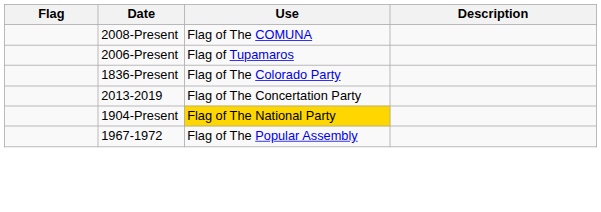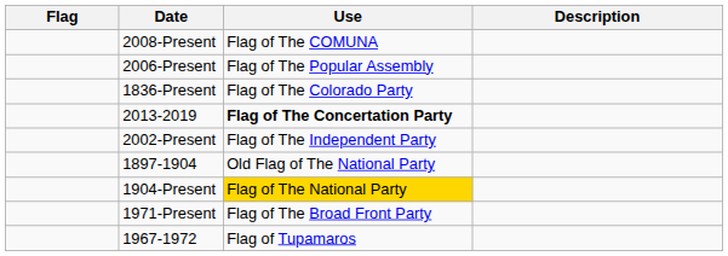 <table class="wikitable">
 <tr>
 <th style="width:110px;">Flag</th>
 <th style="width:100px;">Date</th>
 <th style="width:250px;">Use</th>
 <th style="width:250px;">Description</th>
 </tr>
 <tr>
 <td></td>
 <td>2008-Present</td>
 <td>Flag of The <a href='#'>COMUNA</a></td>
 <td></td>
 </tr>
 <tr>
 <td></td>
 <td>2006-Present</td>
-<td>Flag of <a href='#'>Tupamaros</a></td>
+<td>Flag of The <a href='#'>Popular Assembly</a></td>
 <td></td>
 </tr>
 <tr>
 <td></td>
 <td>1836-Present</td>
 <td>Flag of The <a href='#'>Colorado Party</a></td>
 <td></td>
 </tr>
 <tr>
 <td></td>
 <td>2013-2019</td>
-<td>Flag of The Concertation Party</td>
+<td><strong>Flag of The Concertation Party</strong></td>
+<td></td>
+</tr>
+<tr>
+<td></td>
+<td>2002-Present</td>
+<td>Flag of The <a href='#'>Independent Party</a></td>
+<td></td>
+</tr>
+<tr>
+<td></td>
+<td>1897-1904</td>
+<td>Old Flag of The <a href='#'>National Party</a></td>
 <td></td>
 </tr>
 <tr>
 <td></td>
 <td>1904-Present</td>
 <td style="background: gold;">Flag of The National Party</td>
 <td></td>
 </tr>
 <tr>
 <td></td>
+<td>1971-Present</td>
+<td>Flag of The <a href='#'>Broad Front Party</a></td>
+<td></td>
+</tr>
+<tr>
+<td></td>
 <td>1967-1972</td>
-<td>Flag of The <a href='#'>Popular Assembly</a></td>
+<td>Flag of <a href='#'>Tupamaros</a></td>
 <td></td>
 </tr>
 </table>
